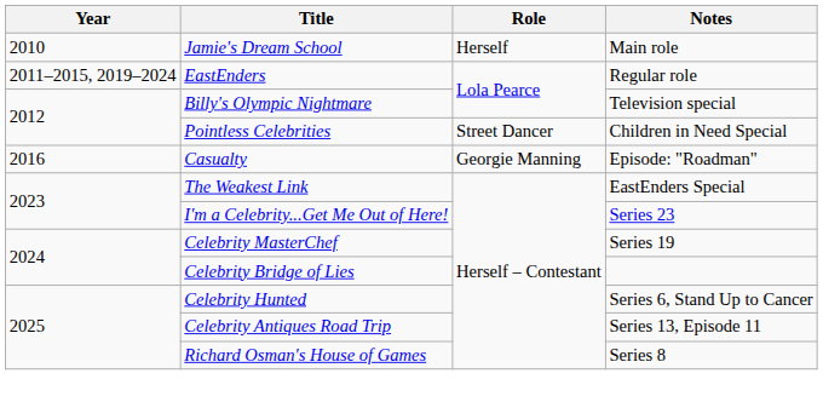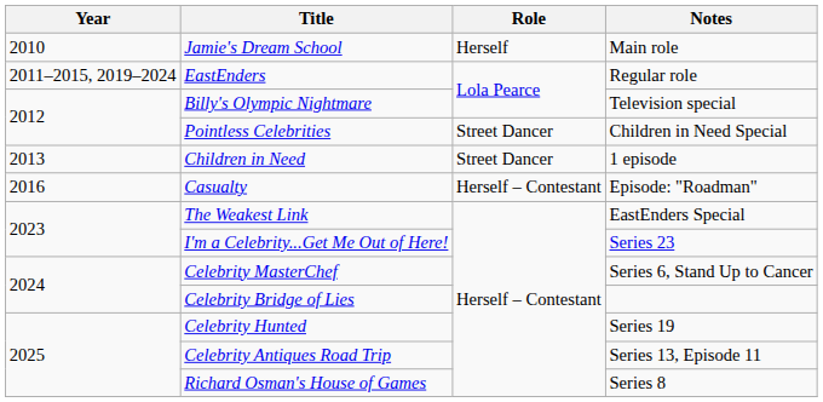 <table class="wikitable sortable">
 <tr>
 <th>Year</th>
 <th>Title</th>
 <th>Role</th>
 <th>Notes</th>
 </tr>
 <tr>
 <td>2010</td>
 <td><em><a href='#'>Jamie's Dream School</a></em></td>
 <td>Herself</td>
 <td>Main role</td>
 </tr>
 <tr>
 <td>2011–2015, 2019–2024</td>
 <td><em><a href='#'>EastEnders</a></em></td>
 <td rowspan=2><a href='#'>Lola Pearce</a></td>
 <td>Regular role</td>
 </tr>
 <tr>
 <td rowspan="2">2012</td>
 <td><em><a href='#'>Billy's Olympic Nightmare</a></em></td>
 <td>Television special</td>
 </tr>
 <tr>
 <td><em><a href='#'>Pointless Celebrities</a></em></td>
 <td>Street Dancer</td>
 <td>Children in Need Special</td>
 </tr>
 <tr>
+<td>2013</td>
+<td><em><a href='#'>Children in Need</a></em></td>
+<td>Street Dancer</td>
+<td>1 episode</td>
+</tr>
+<tr>
 <td>2016</td>
 <td><em><a href='#'>Casualty</a></em></td>
-<td>Georgie Manning</td>
+<td>Herself – Contestant</td>
 <td>Episode: "Roadman"</td>
 </tr>
 <tr>
 <td rowspan="2">2023</td>
 <td><em><a href='#'>The Weakest Link</a></em></td>
 <td rowspan="7">Herself – Contestant</td>
 <td>EastEnders Special</td>
 </tr>
 <tr>
 <td><em><a href='#'>I'm a Celebrity...Get Me Out of Here!</a></em></td>
 <td><a href='#'>Series 23</a></td>
 </tr>
 <tr>
 <td rowspan="2">2024</td>
 <td><em><a href='#'>Celebrity MasterChef</a></em></td>
-<td>Series 19 </td>
+<td>Series 6, Stand Up to Cancer</td>
 </tr>
 <tr>
 <td><em><a href='#'>Celebrity Bridge of Lies</a></em></td>
 <td></td>
 </tr>
 <tr>
 <td rowspan="3">2025</td>
 <td><em><a href='#'>Celebrity Hunted</a></em></td>
-<td>Series 6, Stand Up to Cancer</td>
+<td>Series 19 </td>
 </tr>
 <tr>
 <td><em><a href='#'>Celebrity Antiques Road Trip</a></em></td>
 <td>Series 13, Episode 11</td>
 </tr>
 <tr>
 <td><em><a href='#'>Richard Osman's House of Games</a></em></td>
 <td>Series 8</td>
 </tr>
 </table>
